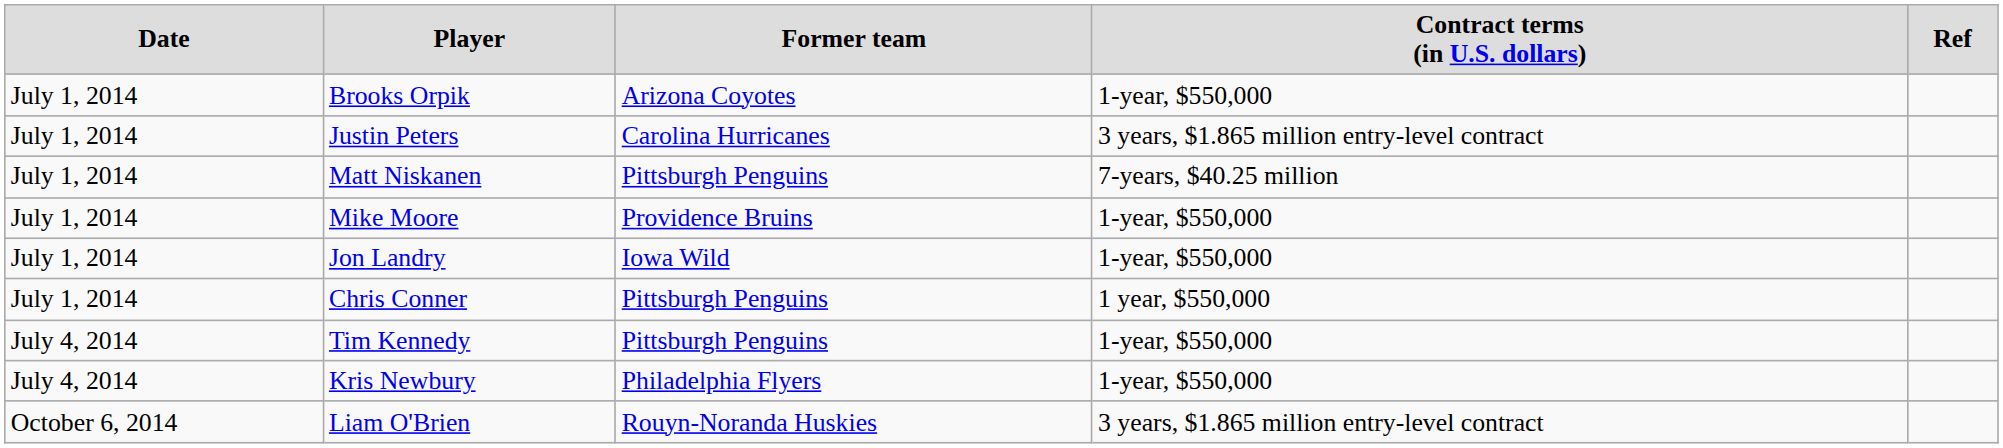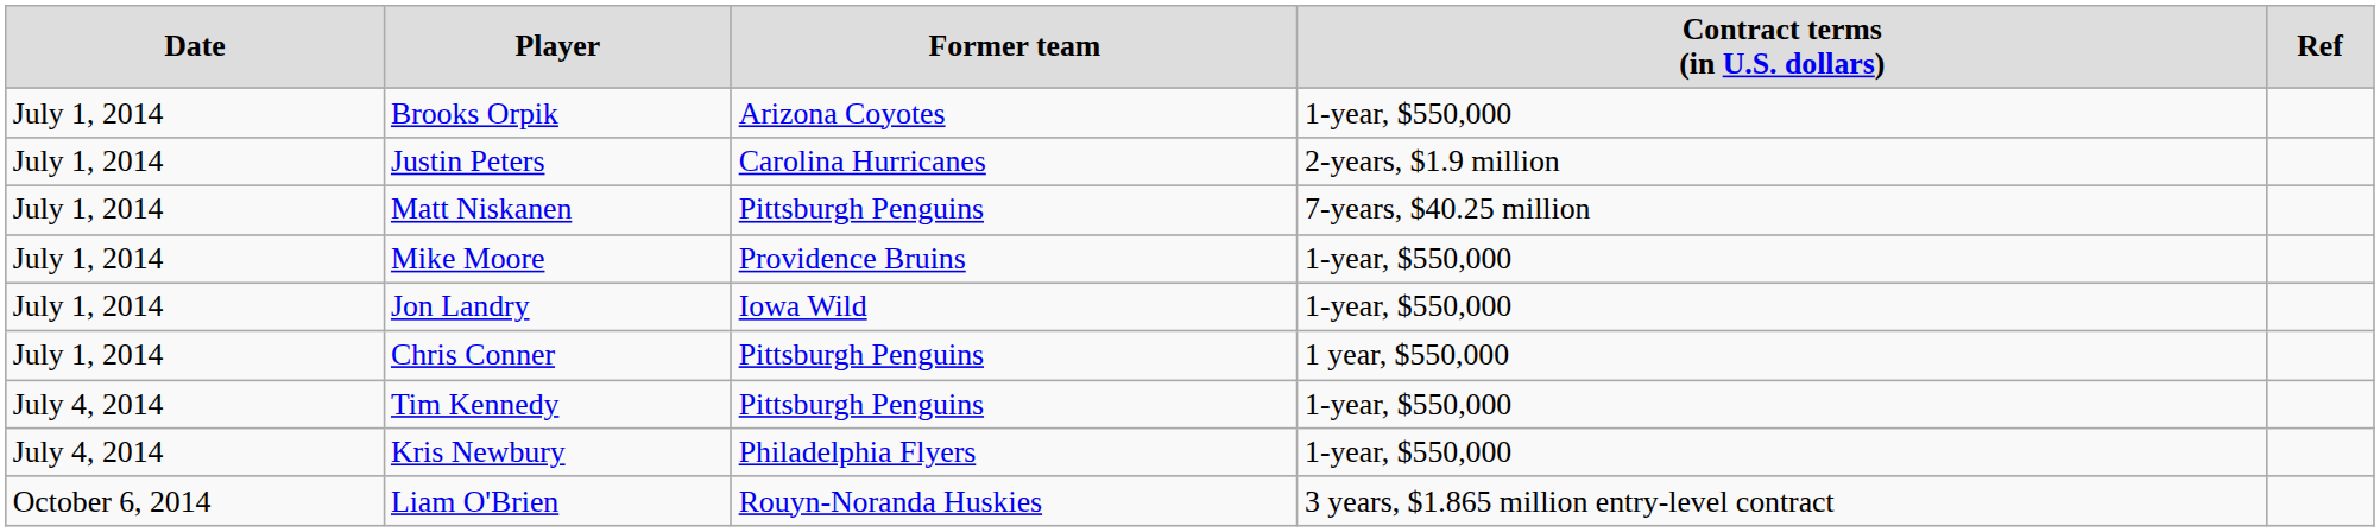 <table class="wikitable" width=98%>
 <tr align="center" bgcolor="#dddddd">
 <td><strong>Date</strong></td>
 <td><strong>Player</strong></td>
 <td><strong>Former team</strong></td>
 <td><strong>Contract terms</strong><br><strong>(in <a href='#'>U.S. dollars</a>)</strong></td>
 <td><strong>Ref</strong></td>
 </tr>
 <tr>
 <td>July 1, 2014</td>
 <td><a href='#'>Brooks Orpik</a></td>
 <td><a href='#'>Arizona Coyotes</a></td>
 <td>1-year, $550,000</td>
 <td></td>
 </tr>
 <tr>
 <td>July 1, 2014</td>
 <td><a href='#'>Justin Peters</a></td>
 <td><a href='#'>Carolina Hurricanes</a></td>
-<td>3 years, $1.865 million entry-level contract</td>
+<td>2-years, $1.9 million</td>
 <td></td>
 </tr>
 <tr>
 <td>July 1, 2014</td>
 <td><a href='#'>Matt Niskanen</a></td>
 <td><a href='#'>Pittsburgh Penguins</a></td>
 <td>7-years, $40.25 million</td>
 <td></td>
 </tr>
 <tr>
 <td>July 1, 2014</td>
 <td><a href='#'>Mike Moore</a></td>
 <td><a href='#'>Providence Bruins</a></td>
 <td>1-year, $550,000</td>
 <td></td>
 </tr>
 <tr>
 <td>July 1, 2014</td>
 <td><a href='#'>Jon Landry</a></td>
 <td><a href='#'>Iowa Wild</a></td>
 <td>1-year, $550,000</td>
 <td></td>
 </tr>
 <tr>
 <td>July 1, 2014</td>
 <td><a href='#'>Chris Conner</a></td>
 <td><a href='#'>Pittsburgh Penguins</a></td>
 <td>1 year, $550,000</td>
 <td></td>
 </tr>
 <tr>
 <td>July 4, 2014</td>
 <td><a href='#'>Tim Kennedy</a></td>
 <td><a href='#'>Pittsburgh Penguins</a></td>
 <td>1-year, $550,000</td>
 <td></td>
 </tr>
 <tr>
 <td>July 4, 2014</td>
 <td><a href='#'>Kris Newbury</a></td>
 <td><a href='#'>Philadelphia Flyers</a></td>
 <td>1-year, $550,000</td>
 <td></td>
 </tr>
 <tr>
 <td>October 6, 2014</td>
 <td><a href='#'>Liam O'Brien</a></td>
 <td><a href='#'>Rouyn-Noranda Huskies</a></td>
 <td>3 years, $1.865 million entry-level contract</td>
 <td></td>
 </tr>
 </table>
